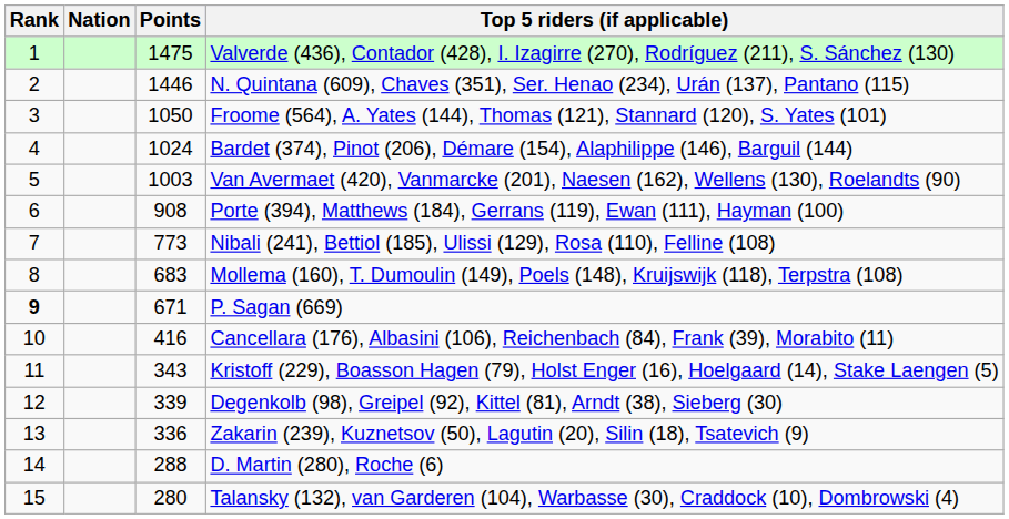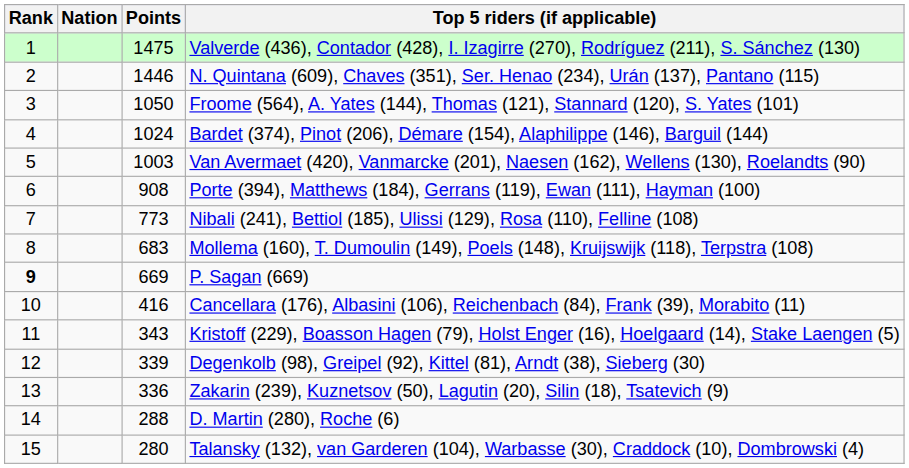 <table class="wikitable">
 <tr style="background:#ccf;">
 <th>Rank</th>
 <th>Nation</th>
 <th>Points</th>
 <th>Top 5 riders (if applicable)</th>
 </tr>
 <tr style="background:#ccffcc;">
 <td align=center>1</td>
 <td></td>
 <td align=center>1475</td>
 <td><a href='#'>Valverde</a> (436), <a href='#'>Contador</a> (428), <a href='#'>I. Izagirre</a> (270), <a href='#'>Rodríguez</a> (211), <a href='#'>S. Sánchez</a> (130)</td>
 </tr>
 <tr>
 <td align=center>2</td>
 <td></td>
 <td align=center>1446</td>
 <td><a href='#'>N. Quintana</a> (609), <a href='#'>Chaves</a> (351), <a href='#'>Ser. Henao</a> (234), <a href='#'>Urán</a> (137), <a href='#'>Pantano</a> (115)</td>
 </tr>
 <tr>
 <td align=center>3</td>
 <td></td>
 <td align=center>1050</td>
 <td><a href='#'>Froome</a> (564), <a href='#'>A. Yates</a> (144), <a href='#'>Thomas</a> (121), <a href='#'>Stannard</a> (120), <a href='#'>S. Yates</a> (101)</td>
 </tr>
 <tr>
 <td align=center>4</td>
 <td></td>
 <td align=center>1024</td>
 <td><a href='#'>Bardet</a> (374), <a href='#'>Pinot</a> (206), <a href='#'>Démare</a> (154), <a href='#'>Alaphilippe</a> (146), <a href='#'>Barguil</a> (144)</td>
 </tr>
 <tr>
 <td align=center>5</td>
 <td></td>
 <td align=center>1003</td>
 <td><a href='#'>Van Avermaet</a> (420), <a href='#'>Vanmarcke</a> (201), <a href='#'>Naesen</a> (162), <a href='#'>Wellens</a> (130), <a href='#'>Roelandts</a> (90)</td>
 </tr>
 <tr>
 <td align=center>6</td>
 <td></td>
 <td align=center>908</td>
 <td><a href='#'>Porte</a> (394), <a href='#'>Matthews</a> (184), <a href='#'>Gerrans</a> (119), <a href='#'>Ewan</a> (111), <a href='#'>Hayman</a> (100)</td>
 </tr>
 <tr>
 <td align=center>7</td>
 <td></td>
 <td align=center>773</td>
 <td><a href='#'>Nibali</a> (241), <a href='#'>Bettiol</a> (185), <a href='#'>Ulissi</a> (129), <a href='#'>Rosa</a> (110), <a href='#'>Felline</a> (108)</td>
 </tr>
 <tr>
 <td align=center>8</td>
 <td></td>
 <td align=center>683</td>
 <td><a href='#'>Mollema</a> (160), <a href='#'>T. Dumoulin</a> (149), <a href='#'>Poels</a> (148), <a href='#'>Kruijswijk</a> (118), <a href='#'>Terpstra</a> (108)</td>
 </tr>
 <tr>
 <td align=center><strong>9</strong></td>
 <td></td>
-<td align=center>671</td>
+<td align=center>669</td>
 <td><a href='#'>P. Sagan</a> (669)</td>
 </tr>
 <tr>
 <td align=center>10</td>
 <td></td>
 <td align=center>416</td>
 <td><a href='#'>Cancellara</a> (176), <a href='#'>Albasini</a> (106), <a href='#'>Reichenbach</a> (84), <a href='#'>Frank</a> (39), <a href='#'>Morabito</a> (11)</td>
 </tr>
 <tr>
 <td align=center>11</td>
 <td></td>
 <td align=center>343</td>
 <td><a href='#'>Kristoff</a> (229), <a href='#'>Boasson Hagen</a> (79), <a href='#'>Holst Enger</a> (16), <a href='#'>Hoelgaard</a> (14), <a href='#'>Stake Laengen</a> (5)</td>
 </tr>
 <tr>
 <td align=center>12</td>
 <td></td>
 <td align=center>339</td>
 <td><a href='#'>Degenkolb</a> (98), <a href='#'>Greipel</a> (92), <a href='#'>Kittel</a> (81), <a href='#'>Arndt</a> (38), <a href='#'>Sieberg</a> (30)</td>
 </tr>
 <tr>
 <td align=center>13</td>
 <td></td>
 <td align=center>336</td>
 <td><a href='#'>Zakarin</a> (239), <a href='#'>Kuznetsov</a> (50), <a href='#'>Lagutin</a> (20), <a href='#'>Silin</a> (18), <a href='#'>Tsatevich</a> (9)</td>
 </tr>
 <tr>
 <td align=center>14</td>
 <td></td>
 <td align=center>288</td>
 <td><a href='#'>D. Martin</a> (280), <a href='#'>Roche</a> (6)</td>
 </tr>
 <tr>
 <td align=center>15</td>
 <td></td>
 <td align=center>280</td>
 <td><a href='#'>Talansky</a> (132), <a href='#'>van Garderen</a> (104), <a href='#'>Warbasse</a> (30), <a href='#'>Craddock</a> (10), <a href='#'>Dombrowski</a> (4)</td>
 </tr>
 </table>
